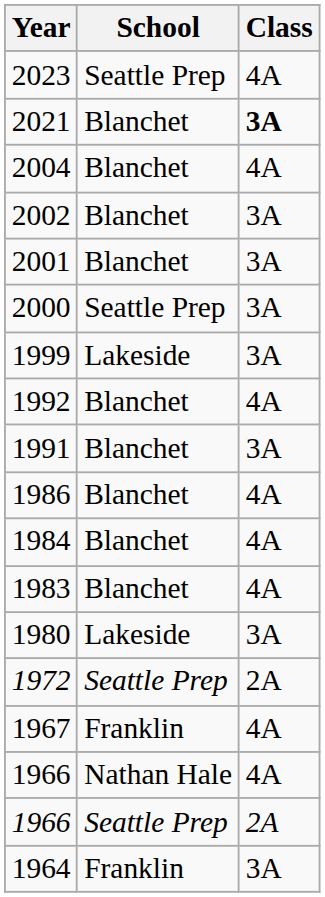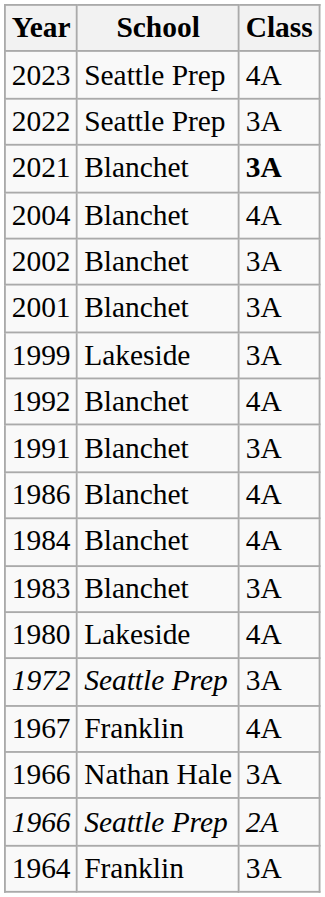 <table class="wikitable">
 <tr>
 <th>Year</th>
 <th>School</th>
 <th>Class</th>
 </tr>
 <tr>
 <td>2023</td>
 <td>Seattle Prep</td>
 <td>4A</td>
+</tr>
+<tr>
+<td>2022</td>
+<td>Seattle Prep</td>
+<td>3A</td>
 </tr>
 <tr>
 <td>2021</td>
 <td>Blanchet</td>
 <td><strong>3A</strong></td>
 </tr>
 <tr>
 <td>2004</td>
 <td>Blanchet</td>
 <td>4A</td>
 </tr>
 <tr>
 <td>2002</td>
 <td>Blanchet</td>
 <td>3A</td>
 </tr>
 <tr>
 <td>2001</td>
 <td>Blanchet</td>
-<td>3A</td>
-</tr>
-<tr>
-<td>2000</td>
-<td>Seattle Prep</td>
 <td>3A</td>
 </tr>
 <tr>
 <td>1999</td>
 <td>Lakeside</td>
 <td>3A</td>
 </tr>
 <tr>
 <td>1992</td>
 <td>Blanchet</td>
 <td>4A</td>
 </tr>
 <tr>
 <td>1991</td>
 <td>Blanchet</td>
 <td>3A</td>
 </tr>
 <tr>
 <td>1986</td>
 <td>Blanchet</td>
 <td>4A</td>
 </tr>
 <tr>
 <td>1984</td>
 <td>Blanchet</td>
 <td>4A</td>
 </tr>
 <tr>
 <td>1983</td>
 <td>Blanchet</td>
-<td>4A</td>
+<td>3A</td>
 </tr>
 <tr>
 <td>1980</td>
 <td>Lakeside</td>
-<td>3A</td>
+<td>4A</td>
 </tr>
 <tr>
 <td><em>1972</em></td>
 <td><em>Seattle Prep</em></td>
-<td>2A</td>
+<td>3A</td>
 </tr>
 <tr>
 <td>1967</td>
 <td>Franklin</td>
 <td>4A</td>
 </tr>
 <tr>
 <td>1966</td>
 <td>Nathan Hale</td>
-<td>4A</td>
+<td>3A</td>
 </tr>
 <tr>
 <td><em>1966</em></td>
 <td><em>Seattle Prep</em></td>
 <td><em>2A</em></td>
 </tr>
 <tr>
 <td>1964</td>
 <td>Franklin</td>
 <td>3A</td>
 </tr>
 </table>
